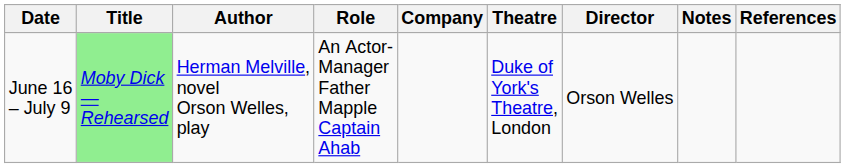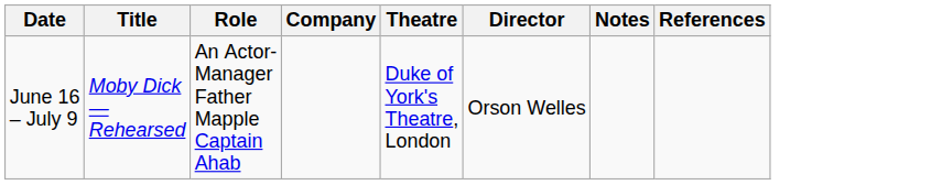 <table class="wikitable">
 <tr>
 <th>Date</th>
 <th>Title</th>
-<th>Author</th>
 <th>Role</th>
 <th>Company</th>
 <th>Theatre</th>
 <th>Director</th>
 <th>Notes</th>
 <th>References</th>
 </tr>
 <tr>
 <td>June 16 – July 9</td>
-<td style="background: lightgreen;"><em><a href='#'>Moby&nbsp;Dick—Rehearsed</a></em></td>
-<td><a href='#'>Herman&nbsp;Melville</a>, novel<br>Orson Welles, play</td>
+<td><em><a href='#'>Moby&nbsp;Dick—Rehearsed</a></em></td>
 <td>An Actor-Manager<br>Father Mapple<br><a href='#'>Captain Ahab</a></td>
 <td></td>
 <td><a href='#'>Duke of York's Theatre</a>, London</td>
 <td>Orson Welles</td>
 <td> </td>
 <td></td>
 </tr>
 </table>
